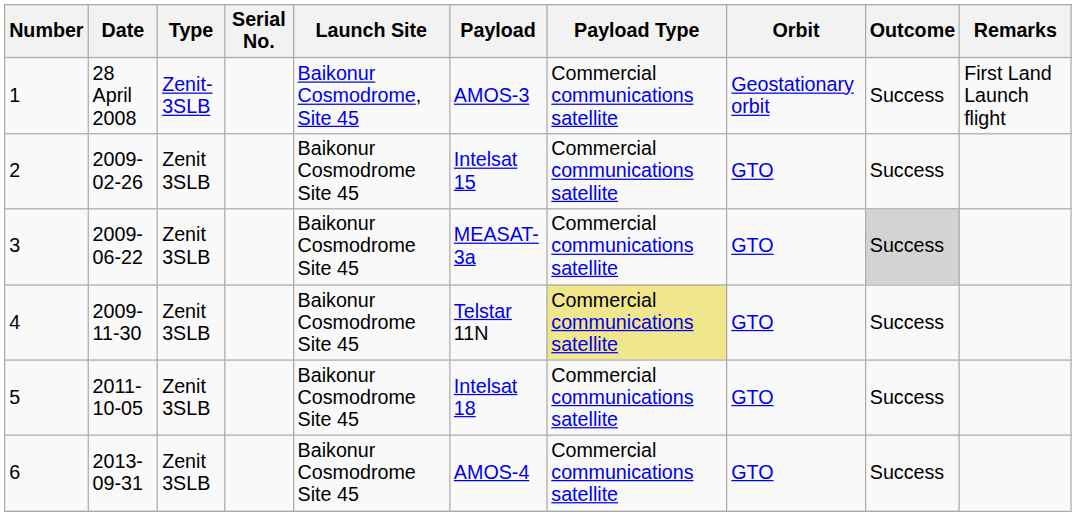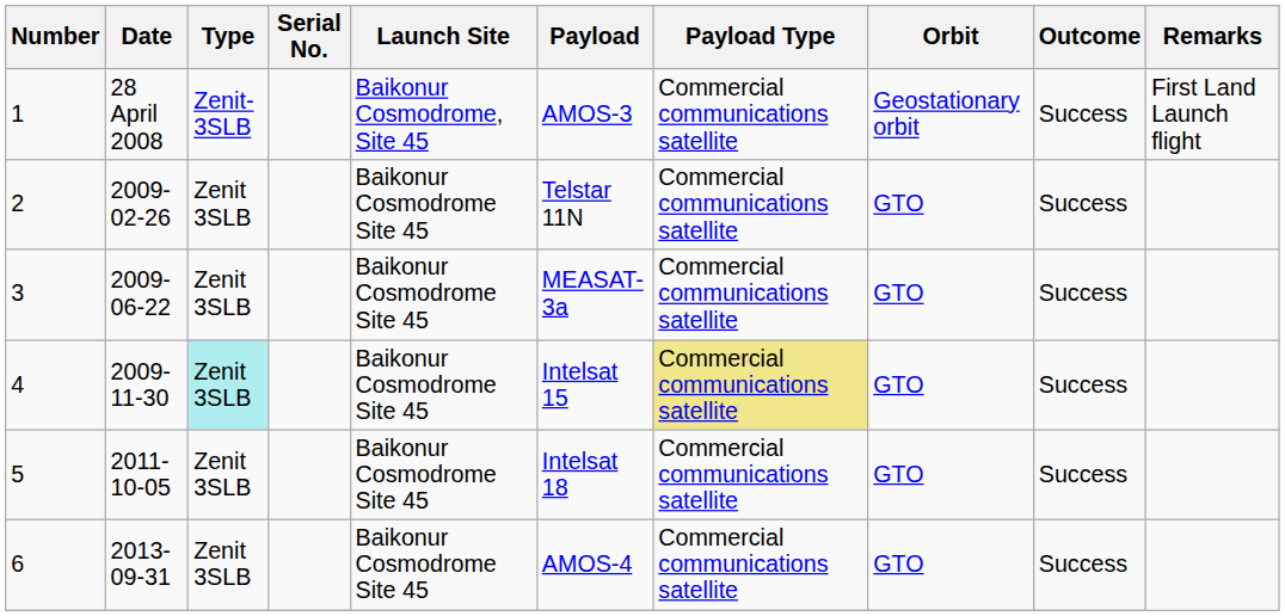 <table class="wikitable" style="margin: 1em 1em 1em 0";>
 <tr ---- style="background:#FFDEAD;">
 <th>Number</th>
 <th>Date</th>
 <th>Type</th>
 <th>Serial No.</th>
 <th>Launch Site</th>
 <th>Payload</th>
 <th>Payload Type</th>
 <th>Orbit</th>
 <th>Outcome</th>
 <th>Remarks</th>
 </tr>
 <tr>
 <td>1</td>
 <td>28 April 2008 </td>
 <td><a href='#'>Zenit-3SLB</a></td>
 <td></td>
 <td><a href='#'>Baikonur Cosmodrome</a>, <a href='#'>Site 45</a></td>
 <td><a href='#'>AMOS-3</a></td>
 <td>Commercial <a href='#'>communications satellite</a></td>
 <td><a href='#'>Geostationary orbit</a></td>
 <td>Success</td>
 <td>First Land Launch flight</td>
 </tr>
 <tr>
 <td>2</td>
 <td>2009-02-26</td>
 <td>Zenit 3SLB</td>
 <td></td>
 <td>Baikonur Cosmodrome Site 45</td>
-<td><a href='#'>Intelsat 15</a></td>
+<td><a href='#'>Telstar</a> 11N</td>
 <td>Commercial <a href='#'>communications satellite</a></td>
 <td><a href='#'>GTO</a></td>
 <td>Success</td>
 <td></td>
 </tr>
 <tr>
 <td>3</td>
 <td>2009-06-22</td>
 <td>Zenit 3SLB</td>
 <td></td>
 <td>Baikonur Cosmodrome Site 45</td>
 <td><a href='#'>MEASAT-3a</a></td>
 <td>Commercial <a href='#'>communications satellite</a></td>
 <td><a href='#'>GTO</a></td>
-<td style="background: lightgrey;">Success</td>
+<td>Success</td>
 <td></td>
 </tr>
 <tr>
 <td>4</td>
 <td>2009-11-30</td>
-<td>Zenit 3SLB</td>
+<td style="background: paleturquoise;">Zenit 3SLB</td>
 <td></td>
 <td>Baikonur Cosmodrome Site 45</td>
-<td><a href='#'>Telstar</a> 11N</td>
+<td><a href='#'>Intelsat 15</a></td>
 <td style="background: khaki;">Commercial <a href='#'>communications satellite</a></td>
 <td><a href='#'>GTO</a></td>
 <td>Success</td>
 <td></td>
 </tr>
 <tr>
 <td>5</td>
 <td>2011-10-05</td>
 <td>Zenit 3SLB</td>
 <td></td>
 <td>Baikonur Cosmodrome Site 45</td>
 <td><a href='#'>Intelsat 18</a></td>
 <td>Commercial <a href='#'>communications satellite</a></td>
 <td><a href='#'>GTO</a></td>
 <td>Success</td>
 <td></td>
 </tr>
 <tr>
 <td>6</td>
 <td>2013-09-31</td>
 <td>Zenit 3SLB</td>
 <td></td>
 <td>Baikonur Cosmodrome Site 45</td>
 <td><a href='#'>AMOS-4</a></td>
 <td>Commercial <a href='#'>communications satellite</a></td>
 <td><a href='#'>GTO</a></td>
 <td>Success </td>
 </tr>
 <tr>
 </tr>
 </table>
